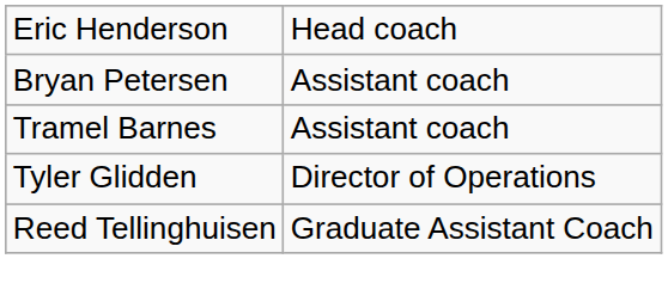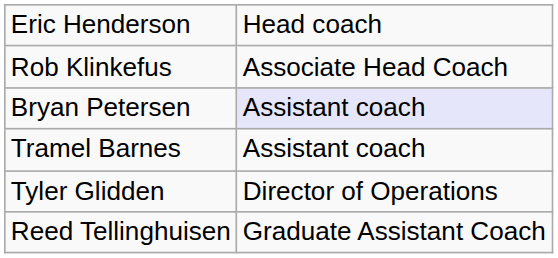 <table class="wikitable">
 <tr>
 <td>Eric Henderson</td>
 <td>Head coach</td>
 </tr>
 <tr>
+<td>Rob Klinkefus</td>
+<td>Associate Head Coach</td>
+</tr>
+<tr>
 <td>Bryan Petersen</td>
-<td>Assistant coach</td>
+<td style="background: lavender;">Assistant coach</td>
 </tr>
 <tr>
 <td>Tramel Barnes</td>
 <td>Assistant coach</td>
 </tr>
 <tr>
 <td>Tyler Glidden</td>
 <td>Director of Operations</td>
 </tr>
 <tr>
 <td>Reed Tellinghuisen</td>
 <td>Graduate Assistant Coach</td>
 </tr>
 </table>
